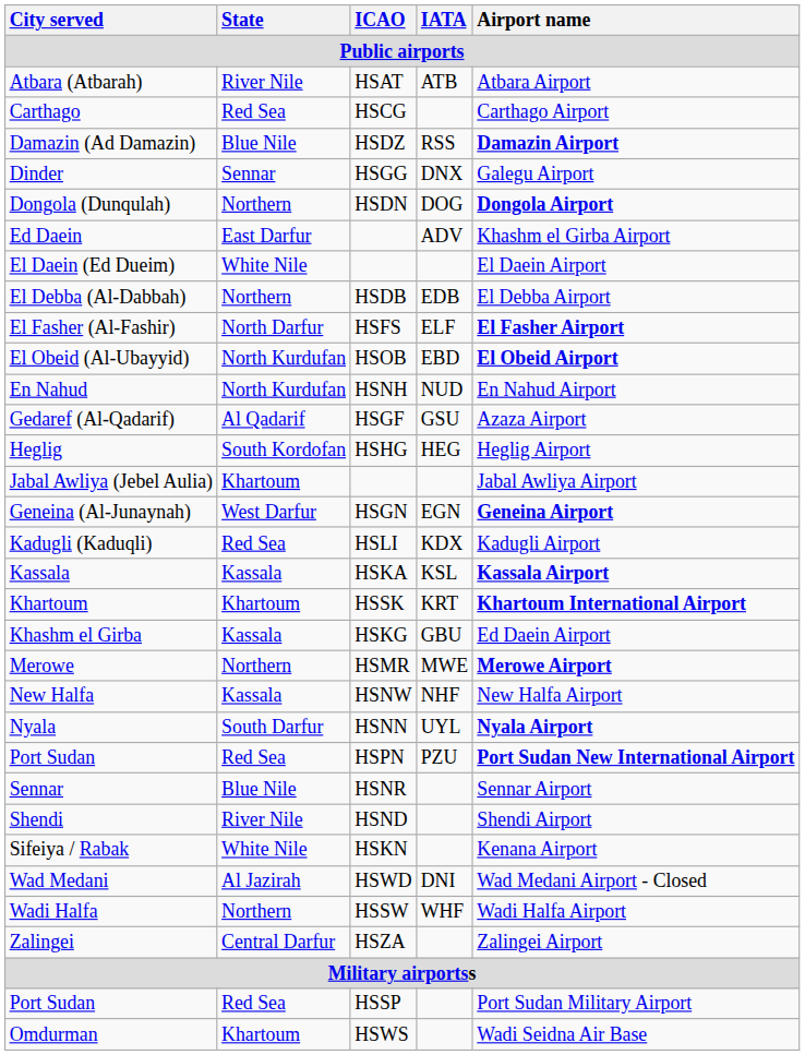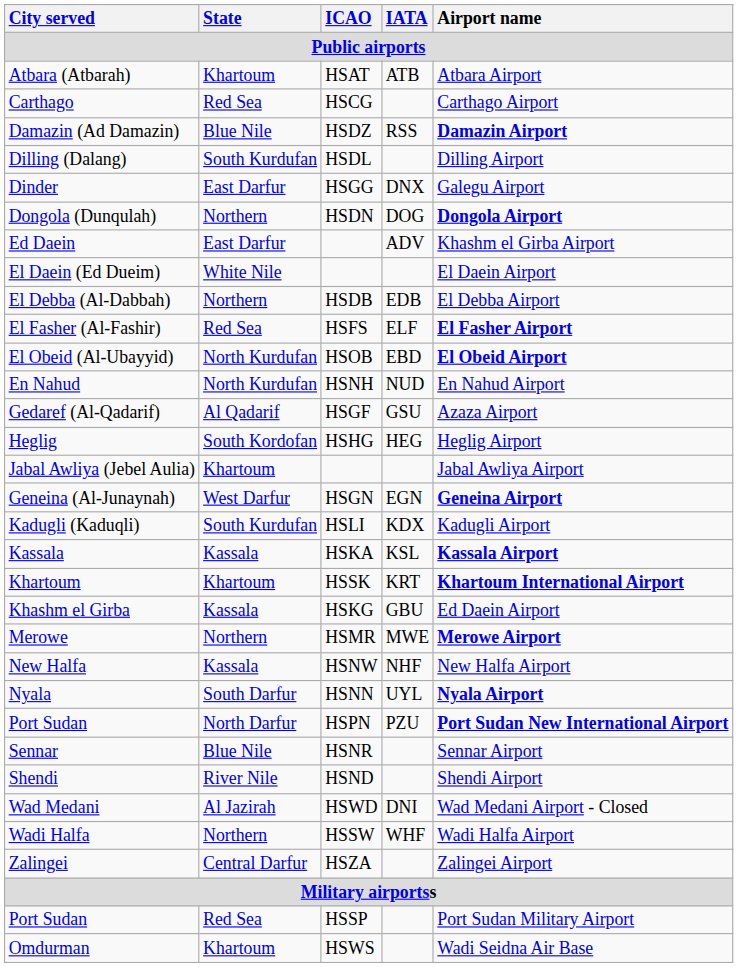 <table class="wikitable sortable">
 <tr valign=baseline>
 <th style="text-align:left; white-space:nowrap;"><a href='#'>City served</a></th>
 <th style="text-align:left; white-space:nowrap;"><a href='#'>State</a></th>
 <th style="text-align:left;"><a href='#'>ICAO</a></th>
 <th style="text-align:left;"><a href='#'>IATA</a></th>
 <th style="text-align:left; white-space:nowrap;">Airport name</th>
 </tr>
 <tr class="sortbottom" style="background-color:#DCDCDC">
 <td colspan="5" style="text-align:center"><strong><a href='#'>Public airports</a></strong></td>
 </tr>
 <tr valign=top>
 <td><a href='#'>Atbara</a> (Atbarah)</td>
-<td><a href='#'>River Nile</a></td>
+<td><a href='#'>Khartoum</a></td>
 <td>HSAT</td>
 <td>ATB</td>
 <td><a href='#'>Atbara Airport</a></td>
 </tr>
 <tr valign=top>
 <td><a href='#'>Carthago</a></td>
 <td><a href='#'>Red Sea</a></td>
 <td>HSCG</td>
 <td></td>
 <td><a href='#'>Carthago Airport</a></td>
 </tr>
 <tr valign=top>
 <td><a href='#'>Damazin</a> (Ad Damazin)</td>
 <td><a href='#'>Blue Nile</a></td>
 <td>HSDZ</td>
 <td>RSS</td>
 <td><strong><a href='#'>Damazin Airport</a></strong></td>
 </tr>
 <tr valign=top>
+<td><a href='#'>Dilling</a> (Dalang)</td>
+<td><a href='#'>South Kurdufan</a></td>
+<td>HSDL</td>
+<td></td>
+<td><a href='#'>Dilling Airport</a></td>
+</tr>
+<tr valign=top>
 <td><a href='#'>Dinder</a></td>
-<td><a href='#'>Sennar</a></td>
+<td><a href='#'>East Darfur</a></td>
 <td>HSGG</td>
 <td>DNX</td>
 <td><a href='#'>Galegu Airport</a></td>
 </tr>
 <tr valign=top>
 <td><a href='#'>Dongola</a> (Dunqulah)</td>
 <td><a href='#'>Northern</a></td>
 <td>HSDN</td>
 <td>DOG</td>
 <td><strong><a href='#'>Dongola Airport</a></strong></td>
 </tr>
 <tr valign=top>
 <td><a href='#'>Ed Daein</a></td>
 <td><a href='#'>East Darfur</a></td>
 <td></td>
 <td>ADV</td>
 <td><a href='#'>Khashm el Girba Airport</a></td>
 </tr>
 <tr valign=top>
 <td><a href='#'>El Daein</a> (Ed Dueim)</td>
 <td><a href='#'>White Nile</a></td>
 <td></td>
 <td></td>
 <td><a href='#'>El Daein Airport</a></td>
 </tr>
 <tr valign=top>
 <td><a href='#'>El Debba</a> (Al-Dabbah)</td>
 <td><a href='#'>Northern</a></td>
 <td>HSDB</td>
 <td>EDB</td>
 <td><a href='#'>El Debba Airport</a></td>
 </tr>
 <tr valign=top>
 <td><a href='#'>El Fasher</a> (Al-Fashir)</td>
-<td><a href='#'>North Darfur</a></td>
+<td><a href='#'>Red Sea</a></td>
 <td>HSFS</td>
 <td>ELF</td>
 <td><strong><a href='#'>El Fasher Airport</a></strong></td>
 </tr>
 <tr valign=top>
 <td><a href='#'>El Obeid</a> (Al-Ubayyid)</td>
 <td><a href='#'>North Kurdufan</a></td>
 <td>HSOB</td>
 <td>EBD</td>
 <td><strong><a href='#'>El Obeid Airport</a></strong></td>
 </tr>
 <tr valign=top>
 <td><a href='#'>En Nahud</a></td>
 <td><a href='#'>North Kurdufan</a></td>
 <td>HSNH</td>
 <td>NUD</td>
 <td><a href='#'>En Nahud Airport</a></td>
 </tr>
 <tr valign=top>
 <td><a href='#'>Gedaref</a> (Al-Qadarif)</td>
 <td><a href='#'>Al Qadarif</a></td>
 <td>HSGF</td>
 <td>GSU</td>
 <td><a href='#'>Azaza Airport</a></td>
 </tr>
 <tr valign=top>
 <td><a href='#'>Heglig</a></td>
 <td><a href='#'>South Kordofan</a></td>
 <td>HSHG</td>
 <td>HEG</td>
 <td><a href='#'>Heglig Airport</a></td>
 </tr>
 <tr valign=top>
 <td><a href='#'>Jabal Awliya</a> (Jebel Aulia)</td>
 <td><a href='#'>Khartoum</a></td>
 <td></td>
 <td></td>
 <td><a href='#'>Jabal Awliya Airport</a></td>
 </tr>
 <tr valign=top>
 <td><a href='#'>Geneina</a> (Al-Junaynah)</td>
 <td><a href='#'>West Darfur</a></td>
 <td>HSGN</td>
 <td>EGN</td>
 <td><strong><a href='#'>Geneina Airport</a></strong></td>
 </tr>
 <tr valign=top>
 <td><a href='#'>Kadugli</a> (Kaduqli)</td>
-<td><a href='#'>Red Sea</a></td>
+<td><a href='#'>South Kurdufan</a></td>
 <td>HSLI</td>
 <td>KDX</td>
 <td><a href='#'>Kadugli Airport</a></td>
 </tr>
 <tr valign=top>
 <td><a href='#'>Kassala</a></td>
 <td><a href='#'>Kassala</a></td>
 <td>HSKA</td>
 <td>KSL</td>
 <td><strong><a href='#'>Kassala Airport</a></strong></td>
 </tr>
 <tr valign=top>
 <td><a href='#'>Khartoum</a></td>
 <td><a href='#'>Khartoum</a></td>
 <td>HSSK</td>
 <td>KRT</td>
 <td><strong><a href='#'>Khartoum International Airport</a></strong></td>
 </tr>
 <tr valign=top>
 <td><a href='#'>Khashm el Girba</a></td>
 <td><a href='#'>Kassala</a></td>
 <td>HSKG</td>
 <td>GBU</td>
 <td><a href='#'>Ed Daein Airport</a></td>
 </tr>
 <tr valign=top>
 <td><a href='#'>Merowe</a></td>
 <td><a href='#'>Northern</a></td>
 <td>HSMR</td>
 <td>MWE</td>
 <td><strong><a href='#'>Merowe Airport</a></strong></td>
 </tr>
 <tr valign=top>
 <td><a href='#'>New Halfa</a></td>
 <td><a href='#'>Kassala</a></td>
 <td>HSNW</td>
 <td>NHF</td>
 <td><a href='#'>New Halfa Airport</a></td>
 </tr>
 <tr valign=top>
 <td><a href='#'>Nyala</a></td>
 <td><a href='#'>South Darfur</a></td>
 <td>HSNN</td>
 <td>UYL</td>
 <td><strong><a href='#'>Nyala Airport</a></strong></td>
 </tr>
 <tr valign=top>
 <td><a href='#'>Port Sudan</a></td>
-<td><a href='#'>Red Sea</a></td>
+<td><a href='#'>North Darfur</a></td>
 <td>HSPN</td>
 <td>PZU</td>
 <td><strong><a href='#'>Port Sudan New International Airport</a></strong></td>
 </tr>
 <tr valign=top>
 <td><a href='#'>Sennar</a></td>
 <td><a href='#'>Blue Nile</a></td>
 <td>HSNR</td>
 <td></td>
 <td><a href='#'>Sennar Airport</a></td>
 </tr>
 <tr valign=top>
 <td><a href='#'>Shendi</a></td>
 <td><a href='#'>River Nile</a></td>
 <td>HSND</td>
 <td></td>
 <td><a href='#'>Shendi Airport</a></td>
-</tr>
-<tr valign=top>
-<td>Sifeiya / <a href='#'>Rabak</a></td>
-<td><a href='#'>White Nile</a></td>
-<td>HSKN</td>
-<td></td>
-<td><a href='#'>Kenana Airport</a></td>
 </tr>
 <tr valign=top>
 <td><a href='#'>Wad Medani</a></td>
 <td><a href='#'>Al Jazirah</a></td>
 <td>HSWD</td>
 <td>DNI</td>
 <td><a href='#'>Wad Medani Airport</a> - Closed</td>
 </tr>
 <tr valign=top>
 <td><a href='#'>Wadi Halfa</a></td>
 <td><a href='#'>Northern</a></td>
 <td>HSSW</td>
 <td>WHF</td>
 <td><a href='#'>Wadi Halfa Airport</a></td>
 </tr>
 <tr valign=top>
 <td><a href='#'>Zalingei</a></td>
 <td><a href='#'>Central Darfur</a></td>
 <td>HSZA</td>
 <td></td>
 <td><a href='#'>Zalingei Airport</a></td>
 </tr>
 <tr class="sortbottom" style="background-color:#DCDCDC">
 <td colspan="5" style="text-align:center"><strong><a href='#'>Military airports</a>s</strong></td>
 </tr>
 <tr valign=top>
 <td><a href='#'>Port Sudan</a></td>
 <td><a href='#'>Red Sea</a></td>
 <td>HSSP</td>
 <td></td>
 <td><a href='#'>Port Sudan Military Airport</a></td>
 </tr>
 <tr valign=top>
 <td><a href='#'>Omdurman</a></td>
 <td><a href='#'>Khartoum</a></td>
 <td>HSWS</td>
 <td></td>
 <td><a href='#'>Wadi Seidna Air Base</a></td>
 </tr>
 </table>
